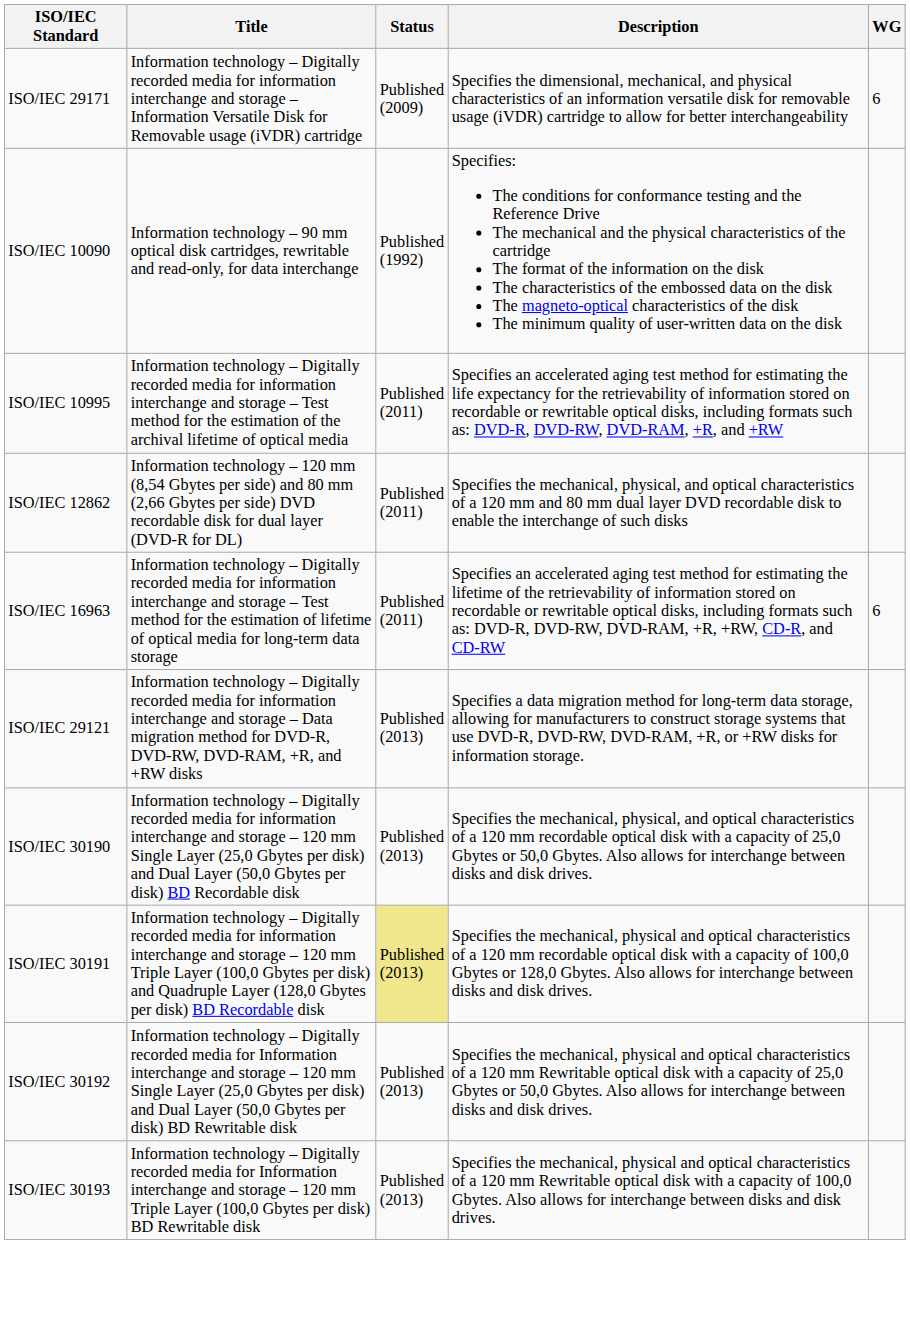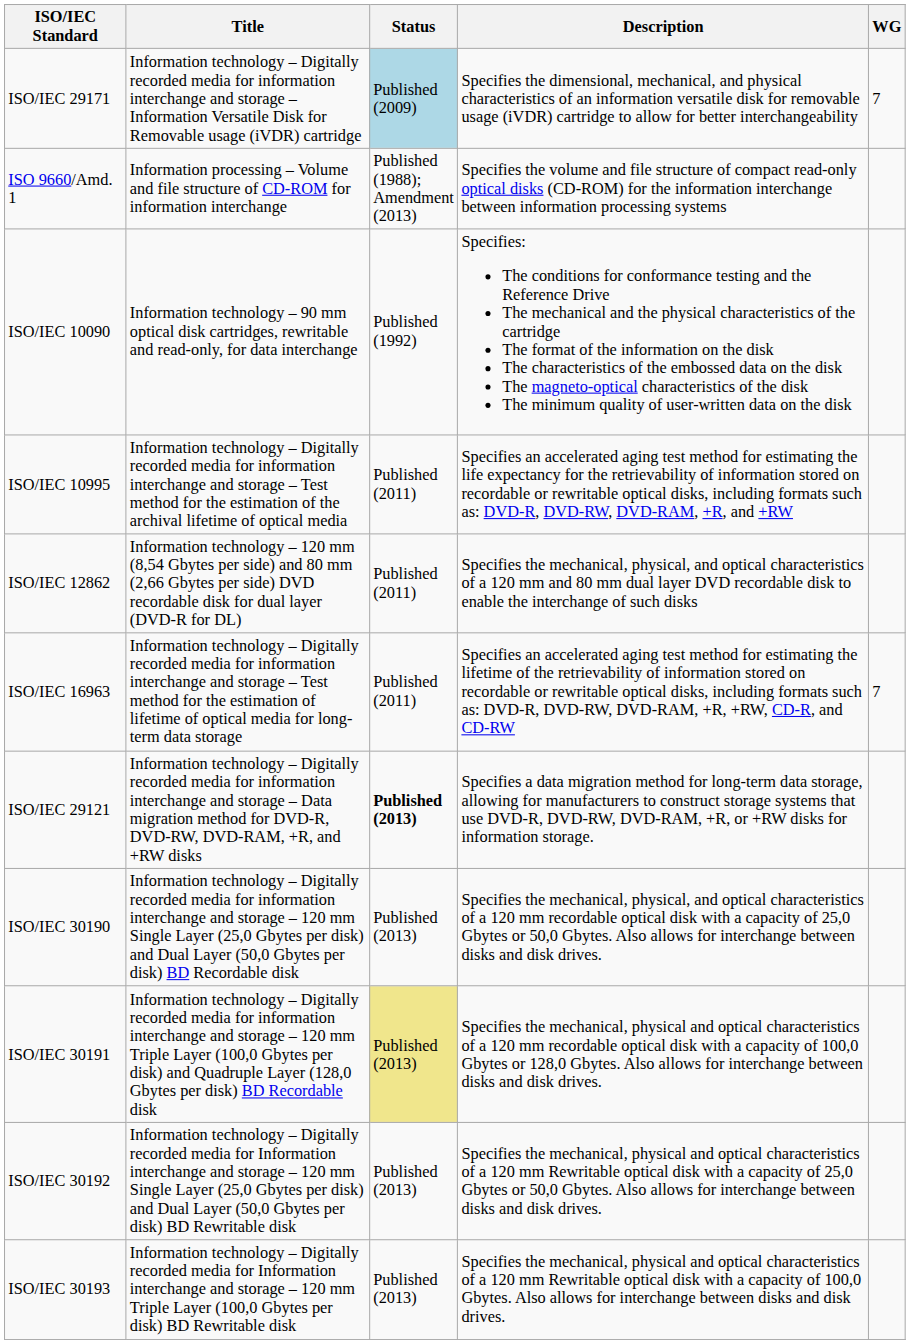 <table class="wikitable sortable" width="100%">
 <tr>
 <th data-sort-type="number" width="14%">ISO/IEC Standard</th>
 <th width="29%">Title</th>
 <th width="6%">Status</th>
 <th width="49%">Description</th>
 <th width= "2%">WG</th>
 </tr>
 <tr>
 <td data-sort-value="29171">ISO/IEC 29171</td>
 <td>Information technology – Digitally recorded media for information interchange and storage – Information Versatile Disk for Removable usage (iVDR) cartridge</td>
-<td>Published (2009)</td>
+<td style="background: lightblue;">Published (2009)</td>
 <td>Specifies the dimensional, mechanical, and physical characteristics of an information versatile disk for removable usage (iVDR) cartridge to allow for better interchangeability</td>
-<td>6</td>
+<td>7</td>
+</tr>
+<tr>
+<td data-sort-value="09660"><a href='#'>ISO 9660</a>/Amd. 1</td>
+<td>Information processing – Volume and file structure of <a href='#'>CD-ROM</a> for information interchange</td>
+<td>Published (1988); Amendment (2013)</td>
+<td>Specifies the volume and file structure of compact read-only <a href='#'>optical disks</a> (CD-ROM) for the information interchange between information processing systems</td>
+<td></td>
 </tr>
 <tr>
 <td data-sort-value="10090">ISO/IEC 10090 </td>
 <td>Information technology – 90 mm optical disk cartridges, rewritable and read-only, for data interchange</td>
 <td>Published (1992)</td>
 <td>Specifies:<br><ul><li>The conditions for conformance testing and the Reference Drive</li><li>The mechanical and the physical characteristics of the cartridge</li><li>The format of the information on the disk</li><li>The characteristics of the embossed data on the disk</li><li>The <a href='#'>magneto-optical</a> characteristics of the disk</li><li>The minimum quality of user-written data on the disk</li></ul></td>
 <td></td>
 </tr>
 <tr>
 <td data-sort-value="10995">ISO/IEC 10995</td>
 <td>Information technology – Digitally recorded media for information interchange and storage – Test method for the estimation of the archival lifetime of optical media</td>
 <td>Published (2011)</td>
 <td>Specifies an accelerated aging test method for estimating the life expectancy for the retrievability of information stored on recordable or rewritable optical disks, including formats such as: <a href='#'>DVD-R</a>, <a href='#'>DVD-RW</a>, <a href='#'>DVD-RAM</a>, <a href='#'>+R</a>, and <a href='#'>+RW</a></td>
 <td></td>
 </tr>
 <tr>
 <td data-sort-value="12862">ISO/IEC 12862</td>
 <td>Information technology – 120 mm (8,54 Gbytes per side) and 80 mm (2,66 Gbytes per side) DVD recordable disk for dual layer (DVD-R for DL)</td>
 <td>Published (2011)</td>
 <td>Specifies the mechanical, physical, and optical characteristics of a 120 mm and 80 mm dual layer DVD recordable disk to enable the interchange of such disks</td>
 <td></td>
 </tr>
 <tr>
 <td data-sort-value="16963">ISO/IEC 16963</td>
 <td>Information technology – Digitally recorded media for information interchange and storage – Test method for the estimation of lifetime of optical media for long-term data storage</td>
 <td>Published (2011)</td>
 <td>Specifies an accelerated aging test method for estimating the lifetime of the retrievability of information stored on recordable or rewritable optical disks, including formats such as: DVD-R, DVD-RW, DVD-RAM, +R, +RW, <a href='#'>CD-R</a>, and <a href='#'>CD-RW</a></td>
-<td>6</td>
+<td>7</td>
 </tr>
 <tr>
 <td data-sort-value="29121">ISO/IEC 29121</td>
 <td>Information technology – Digitally recorded media for information interchange and storage – Data migration method for DVD-R, DVD-RW, DVD-RAM, +R, and +RW disks</td>
-<td>Published (2013)</td>
+<td><strong>Published (2013)</strong></td>
 <td>Specifies a data migration method for long-term data storage, allowing for manufacturers to construct storage systems that use DVD-R, DVD-RW, DVD-RAM, +R, or +RW disks for information storage.</td>
 <td></td>
 </tr>
 <tr>
 <td data-sort-value="30190">ISO/IEC 30190</td>
 <td>Information technology – Digitally recorded media for information interchange and storage – 120 mm Single Layer (25,0 Gbytes per disk) and Dual Layer (50,0 Gbytes per disk) <a href='#'>BD</a> Recordable disk</td>
 <td>Published (2013)</td>
 <td>Specifies the mechanical, physical, and optical characteristics of a 120 mm recordable optical disk with a capacity of 25,0 Gbytes or 50,0 Gbytes. Also allows for interchange between disks and disk drives.</td>
 <td></td>
 </tr>
 <tr>
 <td data-sort-value="30191">ISO/IEC 30191</td>
 <td>Information technology – Digitally recorded media for information interchange and storage – 120 mm Triple Layer (100,0 Gbytes per disk) and Quadruple Layer (128,0 Gbytes per disk) <a href='#'>BD Recordable</a> disk</td>
 <td style="background: khaki;">Published (2013)</td>
 <td>Specifies the mechanical, physical and optical characteristics of a 120 mm recordable optical disk with a capacity of 100,0 Gbytes or 128,0 Gbytes. Also allows for interchange between disks and disk drives.</td>
 <td></td>
 </tr>
 <tr>
 <td data-sort-value="30192">ISO/IEC 30192</td>
 <td>Information technology – Digitally recorded media for Information interchange and storage – 120 mm Single Layer (25,0 Gbytes per disk) and Dual Layer (50,0 Gbytes per disk) BD Rewritable disk</td>
 <td>Published (2013)</td>
 <td>Specifies the mechanical, physical and optical characteristics of a 120 mm Rewritable optical disk with a capacity of 25,0 Gbytes or 50,0 Gbytes. Also allows for interchange between disks and disk drives.</td>
 <td></td>
 </tr>
 <tr>
 <td data-sort-value="30193">ISO/IEC 30193</td>
 <td>Information technology – Digitally recorded media for Information interchange and storage – 120 mm Triple Layer (100,0 Gbytes per disk) BD Rewritable disk</td>
 <td>Published (2013)</td>
 <td>Specifies the mechanical, physical and optical characteristics of a 120 mm Rewritable optical disk with a capacity of 100,0 Gbytes. Also allows for interchange between disks and disk drives.</td>
 <td></td>
 </tr>
 <tr>
 </tr>
 </table>
